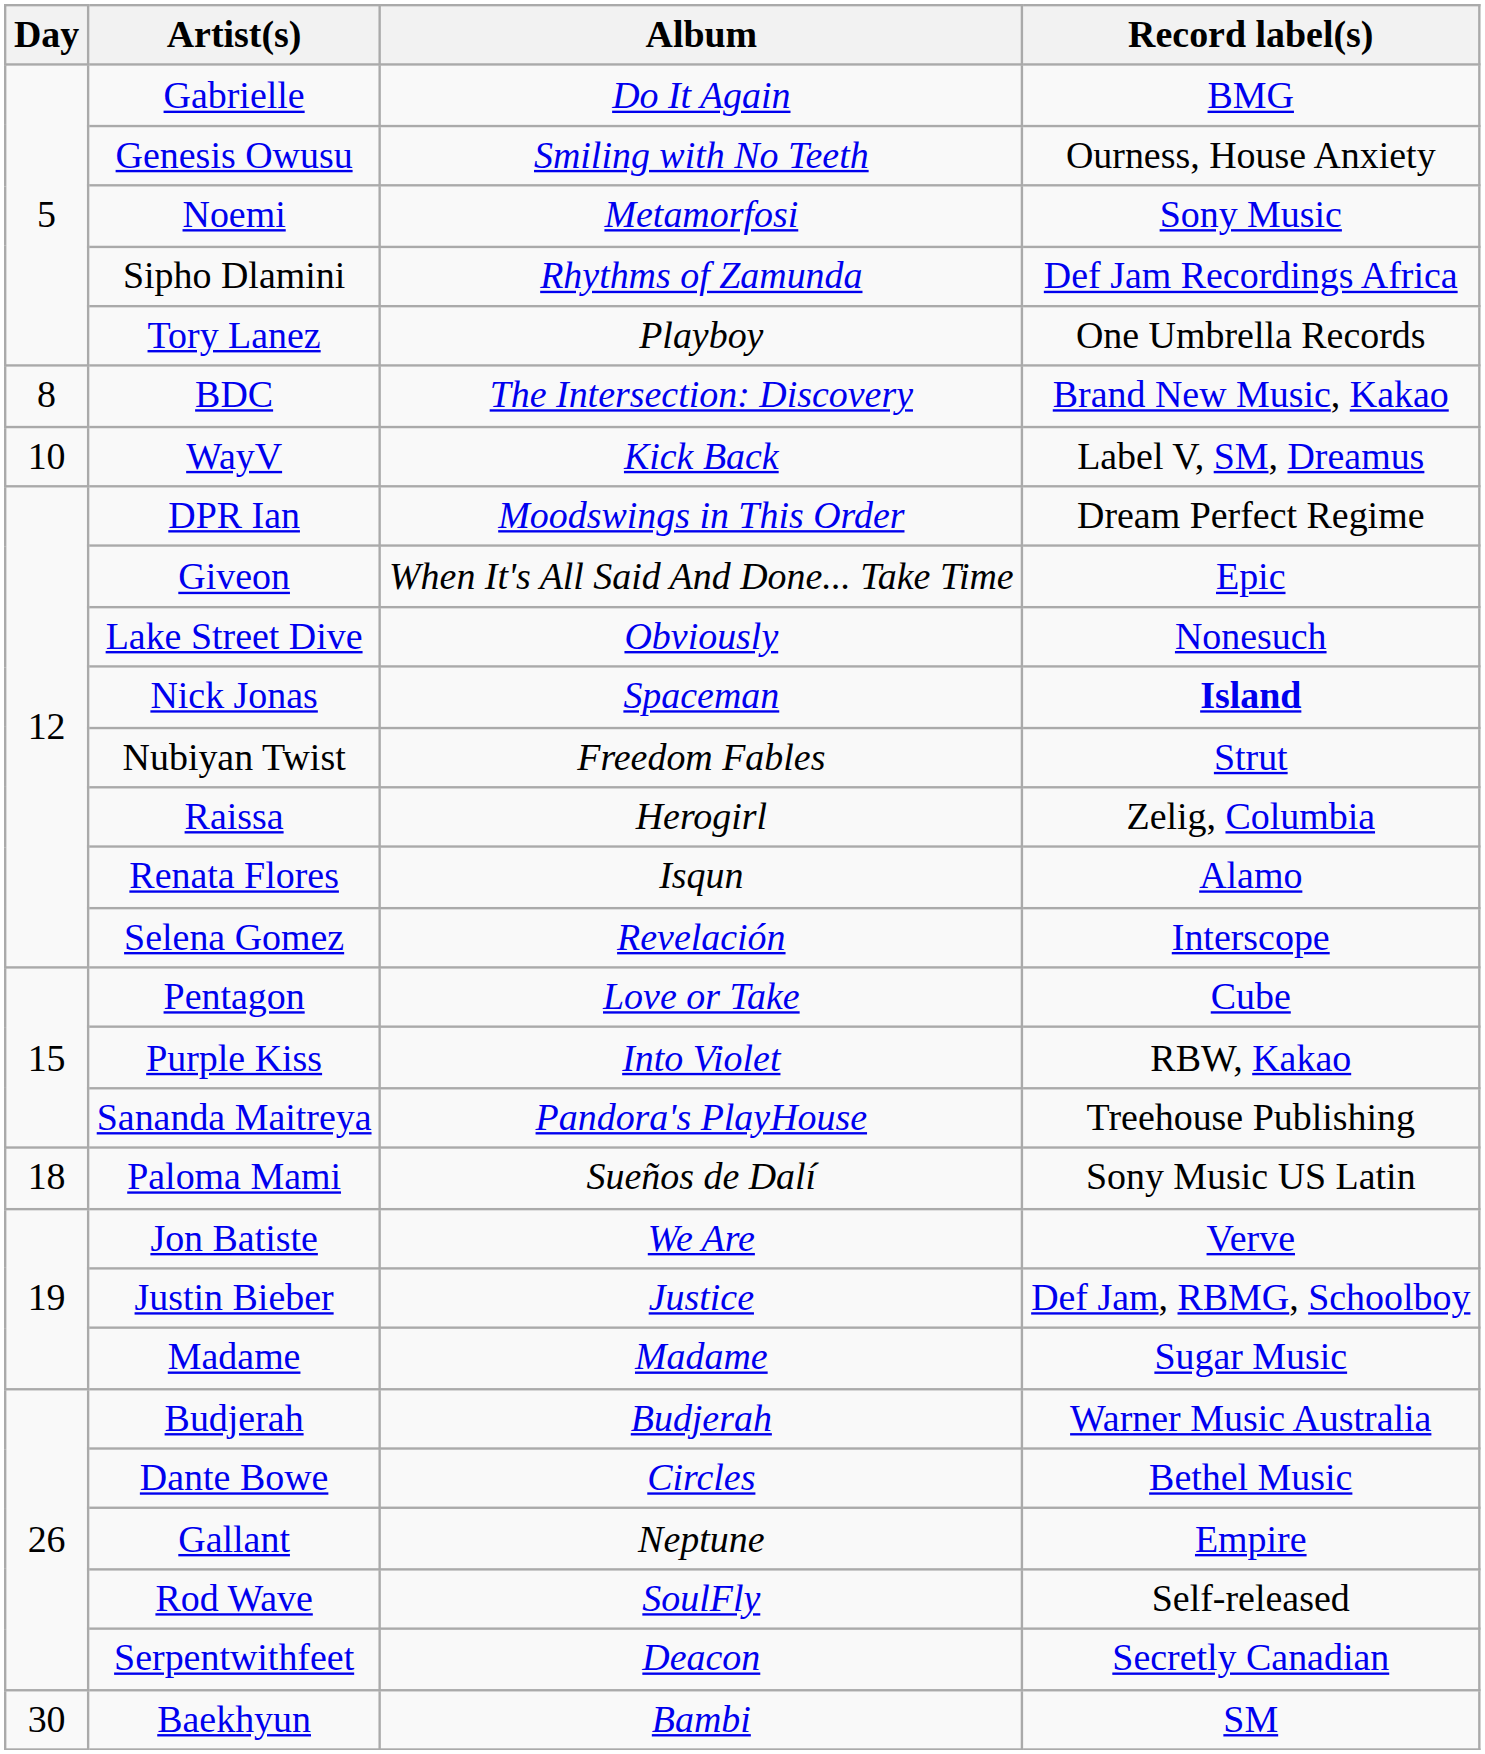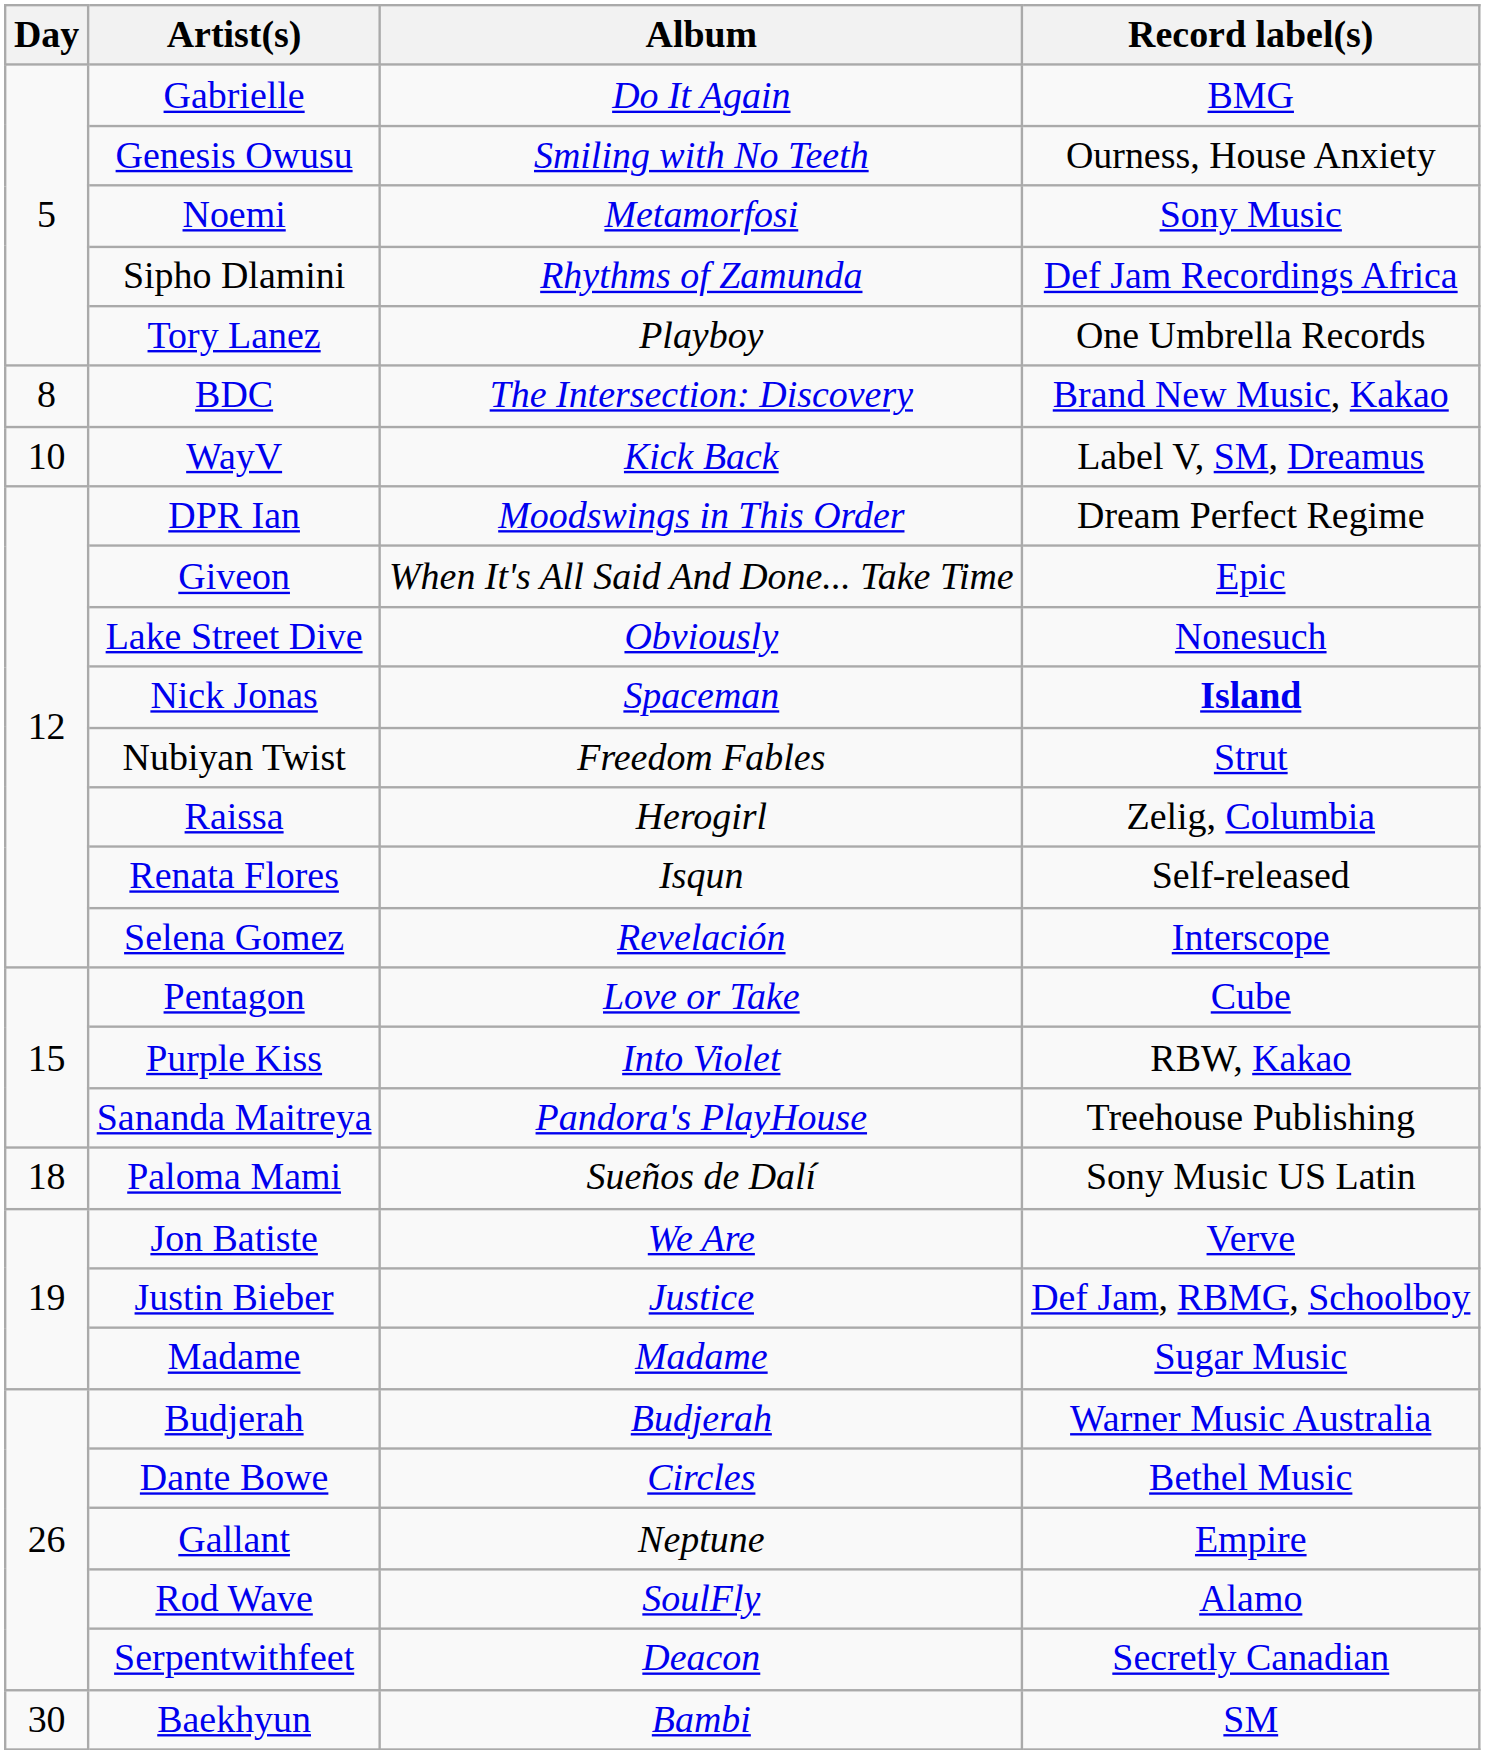 <table class="wikitable" style="text-align:center;">
 <tr>
 <th scope="col">Day</th>
 <th scope="col">Artist(s)</th>
 <th scope="col">Album</th>
 <th scope="col">Record label(s)</th>
 </tr>
 <tr>
 <td rowspan="5">5</td>
 <td><a href='#'>Gabrielle</a></td>
 <td><em><a href='#'>Do It Again</a></em></td>
 <td><a href='#'>BMG</a></td>
 </tr>
 <tr>
 <td><a href='#'>Genesis Owusu</a></td>
 <td><em><a href='#'>Smiling with No Teeth</a></em></td>
 <td>Ourness, House Anxiety</td>
 </tr>
 <tr>
 <td><a href='#'>Noemi</a></td>
 <td><em><a href='#'>Metamorfosi</a></em></td>
 <td><a href='#'>Sony Music</a></td>
 </tr>
 <tr>
 <td>Sipho Dlamini</td>
 <td><em><a href='#'>Rhythms of Zamunda</a></em></td>
 <td><a href='#'>Def Jam Recordings Africa</a></td>
 </tr>
 <tr>
 <td><a href='#'>Tory Lanez</a></td>
 <td><em>Playboy</em></td>
 <td>One Umbrella Records</td>
 </tr>
 <tr>
 <td>8</td>
 <td><a href='#'>BDC</a></td>
 <td><em><a href='#'>The Intersection: Discovery</a></em></td>
 <td><a href='#'>Brand New Music</a>, <a href='#'>Kakao</a></td>
 </tr>
 <tr>
 <td>10</td>
 <td><a href='#'>WayV</a></td>
 <td><em><a href='#'>Kick Back</a></em></td>
 <td>Label V, <a href='#'>SM</a>, <a href='#'>Dreamus</a></td>
 </tr>
 <tr>
 <td rowspan="8">12</td>
 <td><a href='#'>DPR Ian</a></td>
 <td><em><a href='#'>Moodswings in This Order</a></em></td>
 <td>Dream Perfect Regime</td>
 </tr>
 <tr>
 <td><a href='#'>Giveon</a></td>
 <td><em>When It's All Said And Done... Take Time</em></td>
 <td><a href='#'>Epic</a></td>
 </tr>
 <tr>
 <td><a href='#'>Lake Street Dive</a></td>
 <td><em><a href='#'>Obviously</a></em></td>
 <td><a href='#'>Nonesuch</a></td>
 </tr>
 <tr>
 <td><a href='#'>Nick Jonas</a></td>
 <td><em><a href='#'>Spaceman</a></em></td>
 <td><strong><a href='#'>Island</a></strong></td>
 </tr>
 <tr>
 <td>Nubiyan Twist</td>
 <td><em>Freedom Fables</em></td>
 <td><a href='#'>Strut</a></td>
 </tr>
 <tr>
 <td><a href='#'>Raissa</a></td>
 <td><em>Herogirl</em></td>
 <td>Zelig, <a href='#'>Columbia</a></td>
 </tr>
 <tr>
 <td><a href='#'>Renata Flores</a></td>
 <td><em>Isqun</em></td>
-<td><a href='#'>Alamo</a></td>
+<td>Self-released</td>
 </tr>
 <tr>
 <td><a href='#'>Selena Gomez</a></td>
 <td><em><a href='#'>Revelación</a></em></td>
 <td><a href='#'>Interscope</a></td>
 </tr>
 <tr>
 <td rowspan="3">15</td>
 <td><a href='#'>Pentagon</a></td>
 <td><em><a href='#'>Love or Take</a></em></td>
 <td><a href='#'>Cube</a></td>
 </tr>
 <tr>
 <td><a href='#'>Purple Kiss</a></td>
 <td><em><a href='#'>Into Violet</a></em></td>
 <td>RBW, <a href='#'>Kakao</a></td>
 </tr>
 <tr>
 <td><a href='#'>Sananda Maitreya</a></td>
 <td><em><a href='#'>Pandora's PlayHouse</a></em></td>
 <td>Treehouse Publishing</td>
 </tr>
 <tr>
 <td>18</td>
 <td><a href='#'>Paloma Mami</a></td>
 <td><em>Sueños de Dalí</em></td>
 <td>Sony Music US Latin</td>
 </tr>
 <tr>
 <td rowspan="3">19</td>
 <td><a href='#'>Jon Batiste</a></td>
 <td><em><a href='#'>We Are</a></em></td>
 <td><a href='#'>Verve</a></td>
 </tr>
 <tr>
 <td><a href='#'>Justin Bieber</a></td>
 <td><em><a href='#'>Justice</a></em></td>
 <td><a href='#'>Def Jam</a>, <a href='#'>RBMG</a>, <a href='#'>Schoolboy</a></td>
 </tr>
 <tr>
 <td><a href='#'>Madame</a></td>
 <td><em><a href='#'>Madame</a></em></td>
 <td><a href='#'>Sugar Music</a></td>
 </tr>
 <tr>
 <td rowspan="5">26</td>
 <td><a href='#'>Budjerah</a></td>
 <td><em><a href='#'>Budjerah</a></em></td>
 <td><a href='#'>Warner Music Australia</a></td>
 </tr>
 <tr>
 <td><a href='#'>Dante Bowe</a></td>
 <td><em><a href='#'>Circles</a></em></td>
 <td><a href='#'>Bethel Music</a></td>
 </tr>
 <tr>
 <td><a href='#'>Gallant</a></td>
 <td><em>Neptune</em></td>
 <td><a href='#'>Empire</a></td>
 </tr>
 <tr>
 <td><a href='#'>Rod Wave</a></td>
 <td><em><a href='#'>SoulFly</a></em></td>
-<td>Self-released</td>
+<td><a href='#'>Alamo</a></td>
 </tr>
 <tr>
 <td><a href='#'>Serpentwithfeet</a></td>
 <td><em><a href='#'>Deacon</a></em></td>
 <td><a href='#'>Secretly Canadian</a></td>
 </tr>
 <tr>
 <td>30</td>
 <td><a href='#'>Baekhyun</a></td>
 <td><em><a href='#'>Bambi</a></em></td>
 <td><a href='#'>SM</a></td>
 </tr>
 </table>
